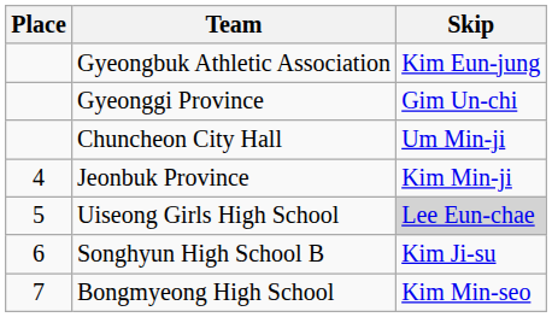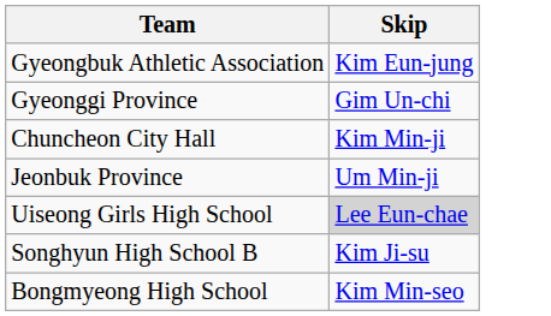 <table class="wikitable">
 <tr>
-<th>Place</th>
 <th>Team</th>
 <th>Skip</th>
 </tr>
 <tr>
-<td align=center></td>
 <td> Gyeongbuk Athletic Association</td>
 <td><a href='#'>Kim Eun-jung</a></td>
 </tr>
 <tr>
-<td align=center></td>
 <td> Gyeonggi Province</td>
 <td><a href='#'>Gim Un-chi</a></td>
 </tr>
 <tr>
-<td align=center></td>
 <td> Chuncheon City Hall</td>
+<td><a href='#'>Kim Min-ji</a></td>
+</tr>
+<tr>
+<td> Jeonbuk Province</td>
 <td><a href='#'>Um Min-ji</a></td>
 </tr>
 <tr>
-<td align=center>4</td>
-<td> Jeonbuk Province</td>
-<td><a href='#'>Kim Min-ji</a></td>
-</tr>
-<tr>
-<td align=center>5</td>
 <td> Uiseong Girls High School</td>
 <td style="background: lightgrey;"><a href='#'>Lee Eun-chae</a></td>
 </tr>
 <tr>
-<td align=center>6</td>
 <td> Songhyun High School B</td>
 <td><a href='#'>Kim Ji-su</a></td>
 </tr>
 <tr>
-<td align=center>7</td>
 <td> Bongmyeong High School</td>
 <td><a href='#'>Kim Min-seo</a></td>
 </tr>
 </table>
